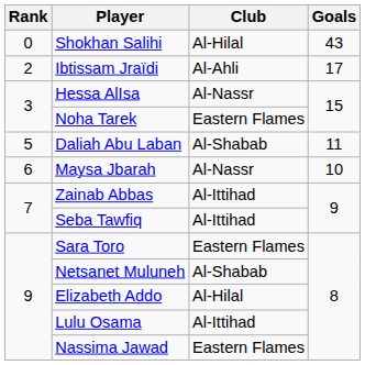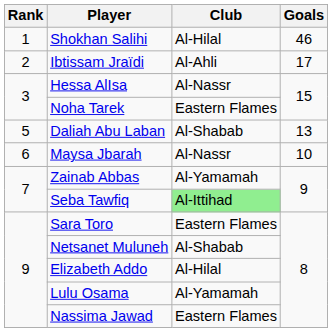 <table class="wikitable" style="text-align:center">
 <tr>
 <th>Rank</th>
 <th>Player</th>
 <th>Club</th>
 <th>Goals</th>
 </tr>
 <tr>
-<td rowspan=1>0</td>
+<td rowspan=1>1</td>
 <td align="left"> <a href='#'>Shokhan Salihi</a></td>
 <td align="left">Al-Hilal</td>
-<td rowspan=1>43</td>
+<td rowspan=1>46</td>
 </tr>
 <tr>
 <td rowspan=1>2</td>
 <td align="left"> <a href='#'>Ibtissam Jraïdi</a></td>
 <td align="left">Al-Ahli</td>
 <td rowspan=1>17</td>
 </tr>
 <tr>
 <td rowspan=2>3</td>
 <td align="left"> <a href='#'>Hessa AlIsa</a></td>
 <td align="left">Al-Nassr</td>
 <td rowspan=2>15</td>
 </tr>
 <tr>
 <td align="left"> <a href='#'>Noha Tarek</a></td>
 <td align="left">Eastern Flames</td>
 </tr>
 <tr>
 <td rowspan=1>5</td>
 <td align="left"> <a href='#'>Daliah Abu Laban</a></td>
 <td align="left">Al-Shabab</td>
-<td rowspan=1>11</td>
+<td rowspan=1>13</td>
 </tr>
 <tr>
 <td rowspan=1>6</td>
 <td align="left"> <a href='#'>Maysa Jbarah</a></td>
 <td align="left">Al-Nassr</td>
 <td rowspan=1>10</td>
 </tr>
 <tr>
 <td rowspan=2>7</td>
 <td align="left"> <a href='#'>Zainab Abbas</a></td>
-<td align="left">Al-Ittihad</td>
+<td align="left">Al-Yamamah</td>
 <td rowspan=2>9</td>
 </tr>
 <tr>
 <td align="left"> <a href='#'>Seba Tawfiq</a></td>
-<td align="left">Al-Ittihad</td>
+<td align="left" style="background: lightgreen;">Al-Ittihad</td>
 </tr>
 <tr>
 <td rowspan=5>9</td>
 <td align="left"> <a href='#'>Sara Toro</a></td>
 <td align="left">Eastern Flames</td>
 <td rowspan=5>8</td>
 </tr>
 <tr>
 <td align="left"> <a href='#'>Netsanet Muluneh</a></td>
 <td align="left">Al-Shabab</td>
 </tr>
 <tr>
 <td align="left"> <a href='#'>Elizabeth Addo</a></td>
 <td align="left">Al-Hilal</td>
 </tr>
 <tr>
 <td align="left"> <a href='#'>Lulu Osama</a></td>
-<td align="left">Al-Ittihad</td>
+<td align="left">Al-Yamamah</td>
 </tr>
 <tr>
 <td align="left"> <a href='#'>Nassima Jawad</a></td>
 <td align="left">Eastern Flames</td>
 </tr>
 </table>
